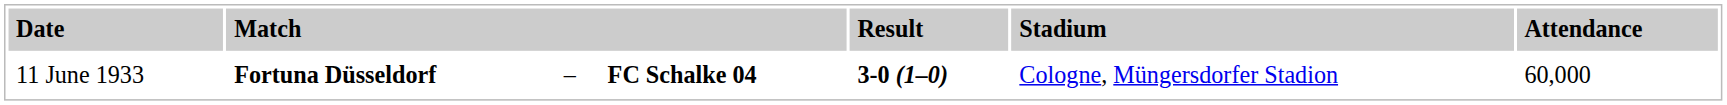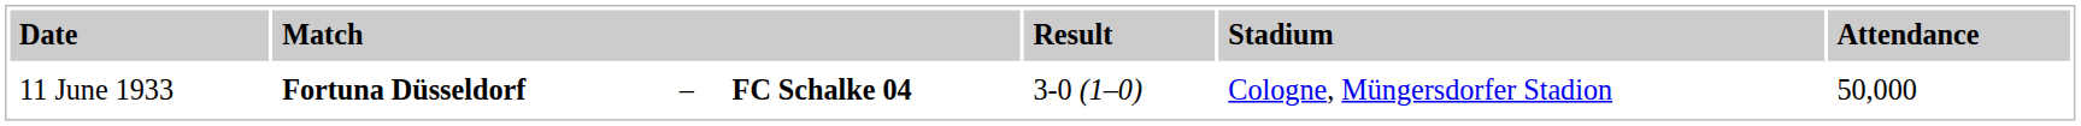 <table style="border:1px solid #bbb;background:#fff;" cellpadding="5" cellspacing="2" width="90%">
 <tr style="background:#ccc;font-weight:bold">
 <td>Date</td>
 <td colspan="3">Match</td>
 <td>Result</td>
 <td>Stadium</td>
 <td>Attendance</td>
 </tr>
 <tr>
 <td>11 June 1933</td>
 <td><strong>Fortuna Düsseldorf</strong></td>
 <td>–</td>
 <td><strong>FC Schalke 04</strong></td>
-<td><strong>3-0 <em>(1–0)</em></strong></td>
+<td>3-0 <em>(1–0)</em></td>
 <td><a href='#'>Cologne</a>, <a href='#'>Müngersdorfer Stadion</a></td>
-<td>60,000</td>
+<td>50,000</td>
 </tr>
 </table>
